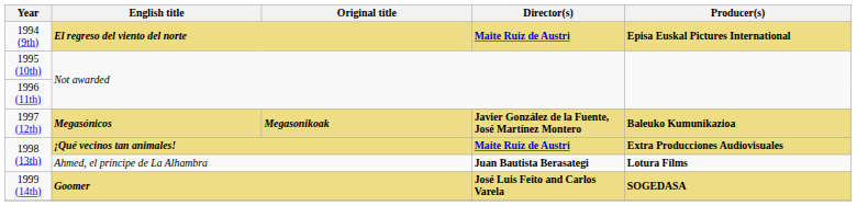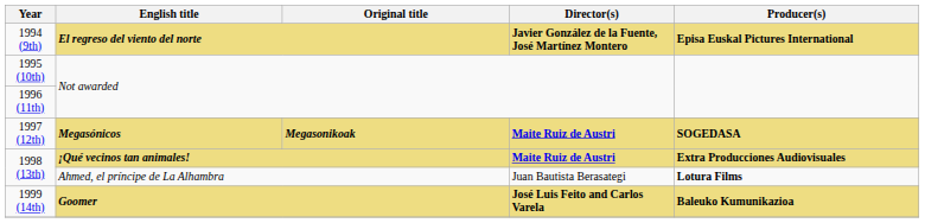 <table class="wikitable sortable" width="100%" cellpadding="5">
 <tr>
 <th width="50">Year</th>
 <th width="250">English title</th>
 <th width="250">Original title</th>
 <th width="180">Director(s)</th>
 <th width="270">Producer(s)</th>
 </tr>
 <tr>
 <td style="text-align:center;">1994<br><a href='#'>(9th)</a></td>
 <td colspan="2" style="background:#eedd82;"><strong><em>El regreso del viento del norte</em></strong></td>
-<td style="background:#eedd82;"><strong><a href='#'>Maite Ruiz de Austri</a></strong></td>
+<td style="background:#eedd82;"><strong>Javier González de la Fuente, José Martínez Montero</strong></td>
 <td style="background:#eedd82;"><strong>Episa Euskal Pictures International</strong></td>
 </tr>
 <tr>
 <td style="text-align:center;">1995<br><a href='#'>(10th)</a></td>
 <td rowspan="2" colspan="3"><em>Not awarded</em></td>
 </tr>
 <tr>
 <td style="text-align:center;">1996<br><a href='#'>(11th)</a></td>
 </tr>
 <tr>
 <td style="text-align:center;">1997<br><a href='#'>(12th)</a></td>
 <td style="background:#eedd82;"><strong><em>Megasónicos</em></strong></td>
 <td style="background:#eedd82;"><strong><em>Megasonikoak</em></strong></td>
-<td style="background:#eedd82;"><strong>Javier González de la Fuente, José Martínez Montero</strong></td>
-<td style="background:#eedd82;"><strong>Baleuko Kumunikazioa</strong></td>
+<td style="background:#eedd82;"><strong><a href='#'>Maite Ruiz de Austri</a></strong></td>
+<td style="background:#eedd82;"><strong>SOGEDASA</strong></td>
 </tr>
 <tr>
 <td rowspan="2" style="text-align:center;">1998<br><a href='#'>(13th)</a></td>
 <td colspan="2" style="background:#eedd82;"><strong><em>¡Qué vecinos tan animales!</em></strong></td>
 <td style="background:#eedd82;"><strong><a href='#'>Maite Ruiz de Austri</a></strong></td>
 <td style="background:#eedd82;"><strong>Extra Producciones Audiovisuales</strong></td>
 </tr>
 <tr>
 <td colspan="2"><em>Ahmed, el príncipe de La Alhambra</em></td>
-<td><strong>Juan Bautista Berasategi</strong></td>
+<td>Juan Bautista Berasategi</td>
 <td><strong>Lotura Films</strong></td>
 </tr>
 <tr>
 <td style="text-align:center;">1999<br><a href='#'>(14th)</a></td>
 <td colspan="2" style="background:#eedd82;"><strong><em>Goomer</em></strong></td>
 <td style="background:#eedd82;"><strong>José Luis Feito and Carlos Varela</strong></td>
-<td style="background:#eedd82;"><strong>SOGEDASA</strong></td>
+<td style="background:#eedd82;"><strong>Baleuko Kumunikazioa</strong></td>
 </tr>
 <tr>
 </tr>
 </table>
